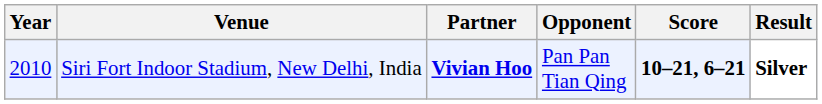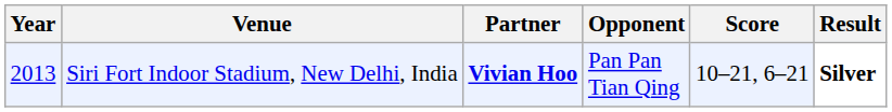 <table class="sortable wikitable" style="font-size: 90%;">
 <tr>
 <th>Year</th>
 <th>Venue</th>
 <th>Partner</th>
 <th>Opponent</th>
 <th>Score</th>
 <th>Result</th>
 </tr>
 <tr style="background:#ECF2FF">
-<td align="center"><a href='#'>2010</a></td>
+<td align="center"><a href='#'>2013</a></td>
 <td align="left"><a href='#'>Siri Fort Indoor Stadium</a>, <a href='#'>New Delhi</a>, India</td>
 <td align="left"><strong> <a href='#'>Vivian Hoo</a></strong></td>
 <td align="left"> <a href='#'>Pan Pan</a><br> <a href='#'>Tian Qing</a></td>
-<td align="left"><strong>10–21, 6–21</strong></td>
+<td align="left">10–21, 6–21</td>
 <td style="text-align:left; background:white"> <strong>Silver</strong></td>
 </tr>
 </table>
